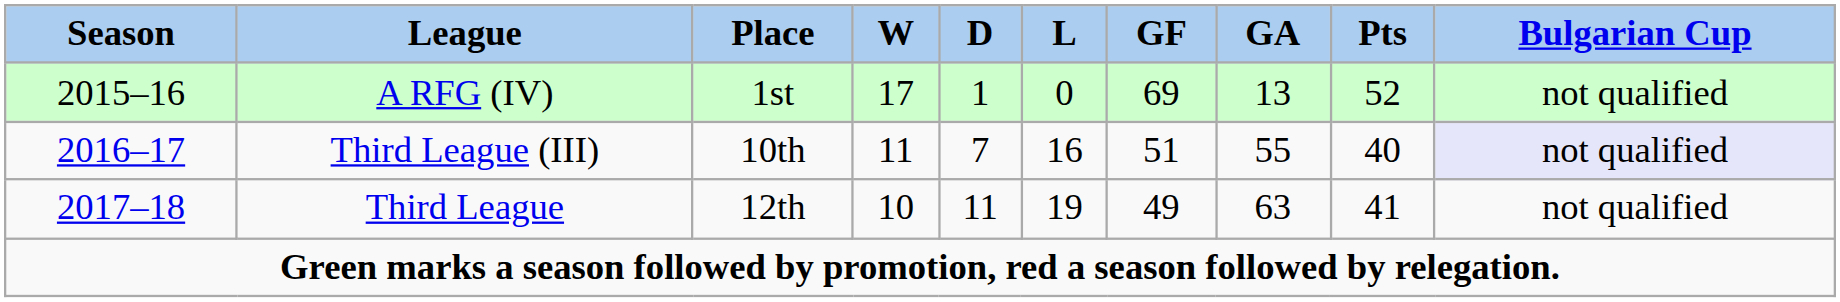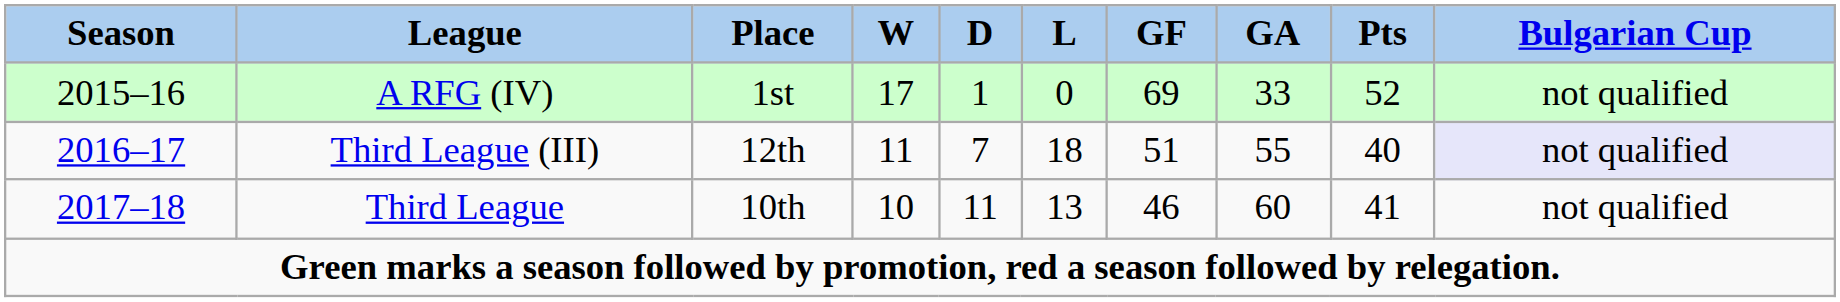 <table class="wikitable" width="800px">
 <tr>
 <th style="background:#ABCDEF;">Season</th>
 <th style="background:#ABCDEF;">League</th>
 <th style="background:#ABCDEF;">Place</th>
 <th style="background:#ABCDEF;">W</th>
 <th style="background:#ABCDEF;">D</th>
 <th style="background:#ABCDEF;">L</th>
 <th style="background:#ABCDEF;">GF</th>
 <th style="background:#ABCDEF;">GA</th>
 <th style="background:#ABCDEF;">Pts</th>
 <th style="background:#ABCDEF;"><a href='#'>Bulgarian Cup</a></th>
 </tr>
 <tr align="center" "center" style="background:#ccffcc;">
 <td>2015–16</td>
 <td><a href='#'>A RFG</a> (IV)</td>
 <td>1st</td>
 <td>17</td>
 <td>1</td>
 <td>0</td>
 <td>69</td>
-<td>13</td>
+<td>33</td>
 <td>52</td>
 <td>not qualified</td>
 </tr>
 <tr align="center">
 <td><a href='#'>2016–17</a></td>
 <td><a href='#'>Third League</a> (III)</td>
-<td>10th</td>
+<td>12th</td>
 <td>11</td>
 <td>7</td>
-<td>16</td>
+<td>18</td>
 <td>51</td>
 <td>55</td>
 <td>40</td>
 <td style="background: lavender;">not qualified</td>
 </tr>
 <tr align="center">
 <td><a href='#'>2017–18</a></td>
 <td><a href='#'>Third League</a></td>
-<td>12th</td>
+<td>10th</td>
 <td>10</td>
 <td>11</td>
-<td>19</td>
-<td>49</td>
-<td>63</td>
+<td>13</td>
+<td>46</td>
+<td>60</td>
 <td>41</td>
 <td>not qualified</td>
 </tr>
 <tr>
 <td colspan="12" align="center"><strong>Green marks a season followed by promotion, red a season followed by relegation.</strong></td>
 </tr>
 </table>
